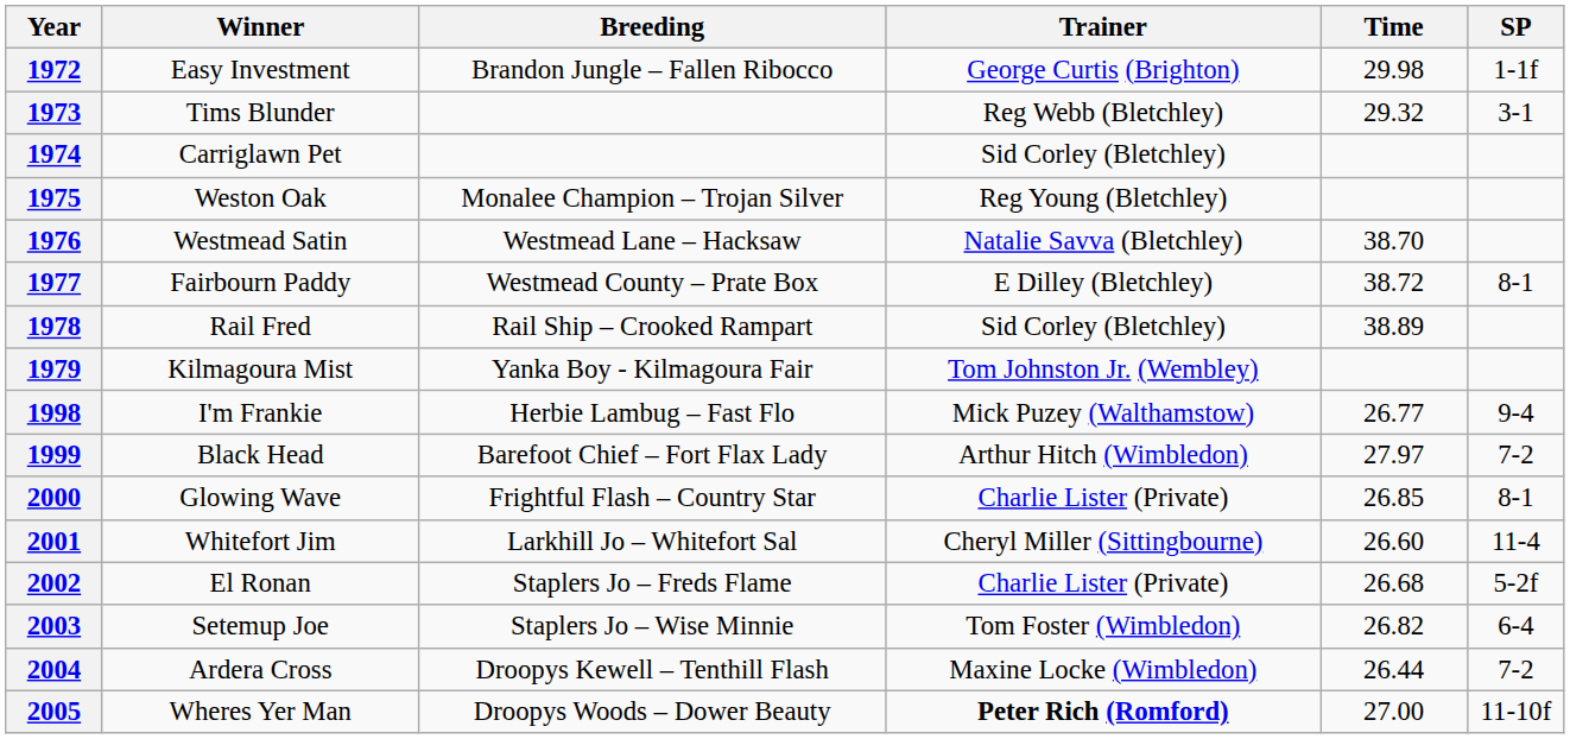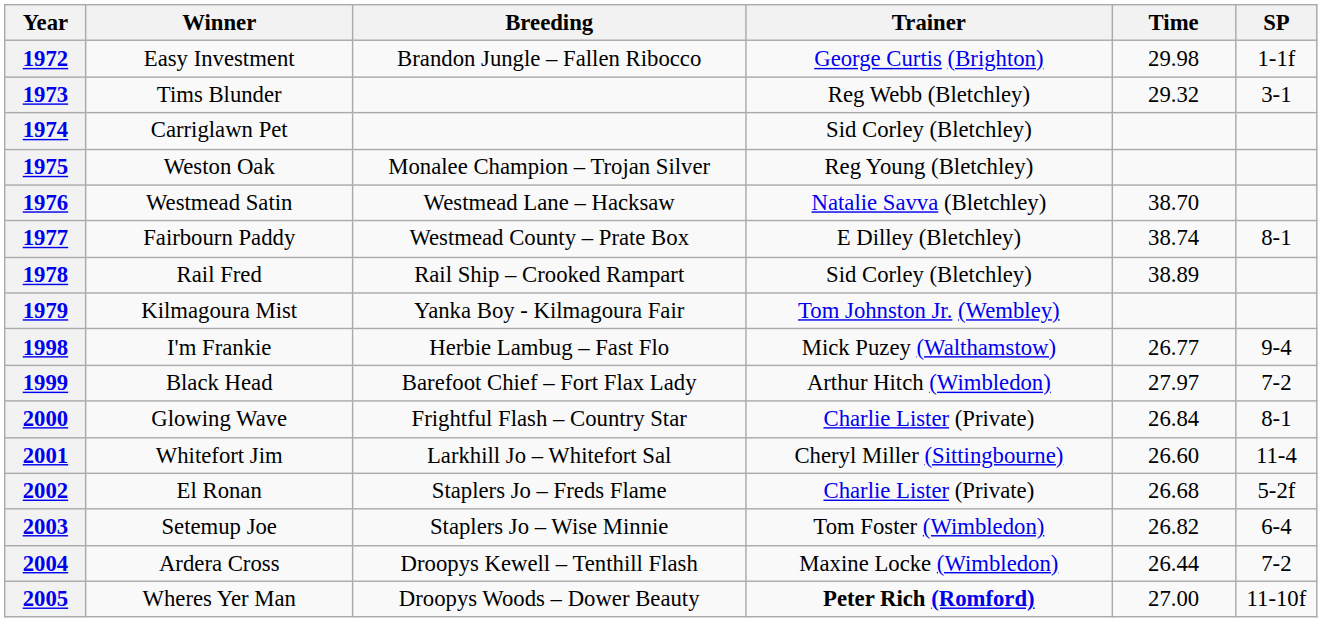 <table class="wikitable" style="text-align:center">
 <tr>
 <th width=50>Year</th>
 <th width=180>Winner</th>
 <th width=270>Breeding</th>
 <th width=250>Trainer</th>
 <th width=80>Time</th>
 <th width=50>SP</th>
 </tr>
 <tr>
 <th><a href='#'>1972</a></th>
 <td>Easy Investment</td>
 <td>Brandon Jungle – Fallen Ribocco</td>
 <td><a href='#'>George Curtis</a> <a href='#'>(Brighton)</a></td>
 <td>29.98</td>
 <td>1-1f</td>
 </tr>
 <tr>
 <th><a href='#'>1973</a></th>
 <td>Tims Blunder</td>
 <td></td>
 <td>Reg Webb (Bletchley)</td>
 <td>29.32</td>
 <td>3-1</td>
 </tr>
 <tr>
 <th><a href='#'>1974</a></th>
 <td>Carriglawn Pet</td>
 <td></td>
 <td>Sid Corley (Bletchley)</td>
 <td></td>
 <td></td>
 </tr>
 <tr>
 <th><a href='#'>1975</a></th>
 <td>Weston Oak</td>
 <td>Monalee Champion – Trojan Silver</td>
 <td>Reg Young (Bletchley)</td>
 <td></td>
 <td></td>
 </tr>
 <tr>
 <th><a href='#'>1976</a></th>
 <td>Westmead Satin</td>
 <td>Westmead Lane – Hacksaw</td>
 <td><a href='#'>Natalie Savva</a> (Bletchley)</td>
 <td>38.70</td>
 <td></td>
 </tr>
 <tr>
 <th><a href='#'>1977</a></th>
 <td>Fairbourn Paddy</td>
 <td>Westmead County – Prate Box</td>
 <td>E Dilley (Bletchley)</td>
-<td>38.72</td>
+<td>38.74</td>
 <td>8-1</td>
 </tr>
 <tr>
 <th><a href='#'>1978</a></th>
 <td>Rail Fred</td>
 <td>Rail Ship – Crooked Rampart</td>
 <td>Sid Corley (Bletchley)</td>
 <td>38.89</td>
 <td></td>
 </tr>
 <tr>
 <th><a href='#'>1979</a></th>
 <td>Kilmagoura Mist</td>
 <td>Yanka Boy - Kilmagoura Fair</td>
 <td><a href='#'>Tom Johnston Jr.</a> <a href='#'>(Wembley)</a></td>
 <td></td>
 <td></td>
 </tr>
 <tr>
 <th><a href='#'>1998</a></th>
 <td>I'm Frankie</td>
 <td>Herbie Lambug – Fast Flo</td>
 <td>Mick Puzey <a href='#'>(Walthamstow)</a></td>
 <td>26.77</td>
 <td>9-4</td>
 </tr>
 <tr>
 <th><a href='#'>1999</a></th>
 <td>Black Head</td>
 <td>Barefoot Chief – Fort Flax Lady</td>
 <td>Arthur Hitch <a href='#'>(Wimbledon)</a></td>
 <td>27.97</td>
 <td>7-2</td>
 </tr>
 <tr>
 <th><a href='#'>2000</a></th>
 <td>Glowing Wave</td>
 <td>Frightful Flash – Country Star</td>
 <td><a href='#'>Charlie Lister</a> (Private)</td>
-<td>26.85</td>
+<td>26.84</td>
 <td>8-1</td>
 </tr>
 <tr>
 <th><a href='#'>2001</a></th>
 <td>Whitefort Jim</td>
 <td>Larkhill Jo – Whitefort Sal</td>
 <td>Cheryl Miller <a href='#'>(Sittingbourne)</a></td>
 <td>26.60</td>
 <td>11-4</td>
 </tr>
 <tr>
 <th><a href='#'>2002</a></th>
 <td>El Ronan</td>
 <td>Staplers Jo – Freds Flame</td>
 <td><a href='#'>Charlie Lister</a> (Private)</td>
 <td>26.68</td>
 <td>5-2f</td>
 </tr>
 <tr>
 <th><a href='#'>2003</a></th>
 <td>Setemup Joe</td>
 <td>Staplers Jo – Wise Minnie</td>
 <td>Tom Foster <a href='#'>(Wimbledon)</a></td>
 <td>26.82</td>
 <td>6-4</td>
 </tr>
 <tr>
 <th><a href='#'>2004</a></th>
 <td>Ardera Cross</td>
 <td>Droopys Kewell – Tenthill Flash</td>
 <td>Maxine Locke <a href='#'>(Wimbledon)</a></td>
 <td>26.44</td>
 <td>7-2</td>
 </tr>
 <tr>
 <th><a href='#'>2005</a></th>
 <td>Wheres Yer Man</td>
 <td>Droopys Woods – Dower Beauty</td>
 <td><strong>Peter Rich <a href='#'>(Romford)</a></strong></td>
 <td>27.00</td>
 <td>11-10f</td>
 </tr>
 </table>
